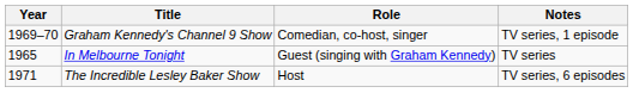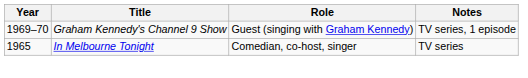 <table class="wikitable">
 <tr>
 <th>Year</th>
 <th>Title</th>
 <th>Role</th>
 <th>Notes</th>
 </tr>
 <tr>
 <td>1969–70</td>
 <td><em>Graham Kennedy's Channel 9 Show</em></td>
-<td>Comedian, co-host, singer</td>
+<td>Guest (singing with <a href='#'>Graham Kennedy</a>)</td>
 <td>TV series, 1 episode</td>
 </tr>
 <tr>
 <td>1965</td>
 <td><em><a href='#'>In Melbourne Tonight</a></em></td>
-<td>Guest (singing with <a href='#'>Graham Kennedy</a>)</td>
+<td>Comedian, co-host, singer</td>
 <td>TV series</td>
 </tr>
-<tr>
-<td>1971</td>
-<td><em>The Incredible Lesley Baker Show</em></td>
-<td>Host</td>
-<td>TV series, 6 episodes</td>
-</tr>
 </table>
